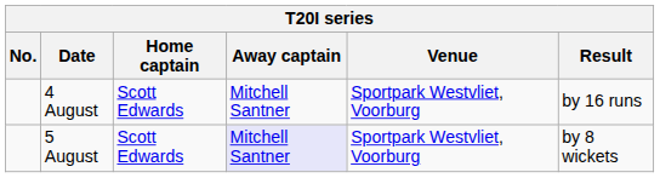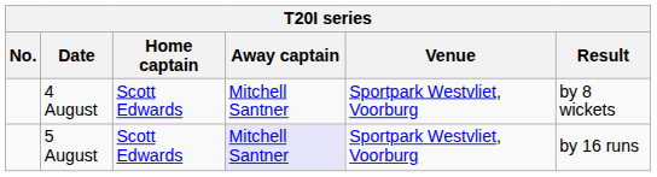 <table class="wikitable">
 <tr>
 <th colspan="9">T20I series</th>
 </tr>
 <tr>
 <th>No.</th>
 <th>Date</th>
 <th>Home captain</th>
 <th>Away captain</th>
 <th>Venue</th>
 <th>Result</th>
 </tr>
 <tr>
 <td></td>
 <td>4 August</td>
 <td><a href='#'>Scott Edwards</a></td>
 <td><a href='#'>Mitchell Santner</a></td>
 <td><a href='#'>Sportpark Westvliet</a>, <a href='#'>Voorburg</a></td>
-<td> by 16 runs</td>
+<td> by 8 wickets</td>
 </tr>
 <tr>
 <td></td>
 <td>5 August</td>
 <td><a href='#'>Scott Edwards</a></td>
 <td style="background: lavender;"><a href='#'>Mitchell Santner</a></td>
 <td><a href='#'>Sportpark Westvliet</a>, <a href='#'>Voorburg</a></td>
-<td> by 8 wickets</td>
+<td> by 16 runs</td>
 </tr>
 </table>
